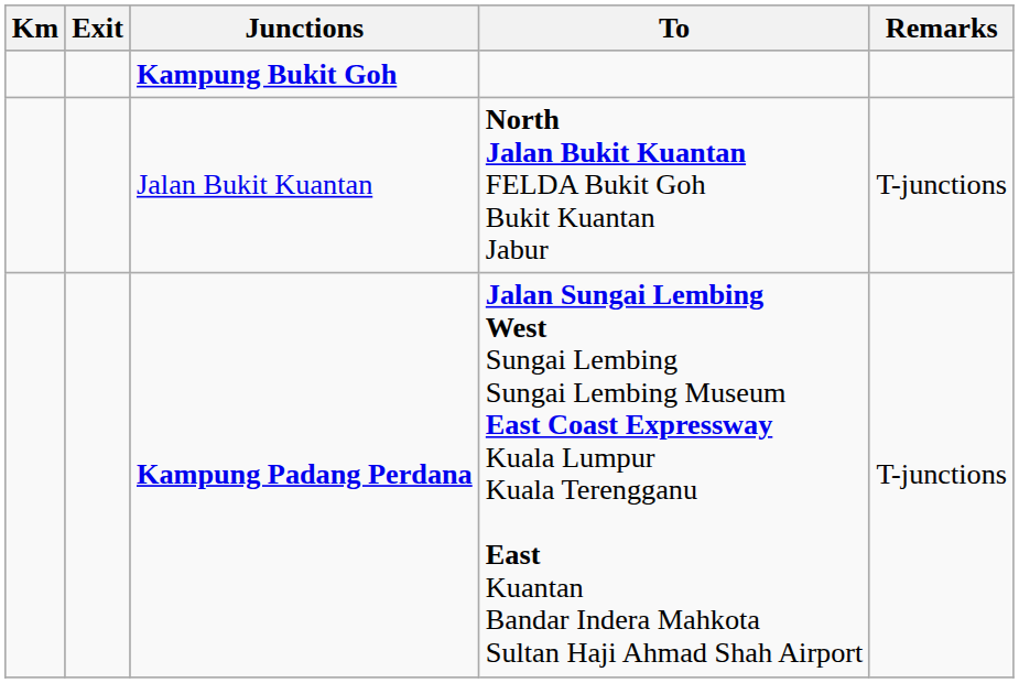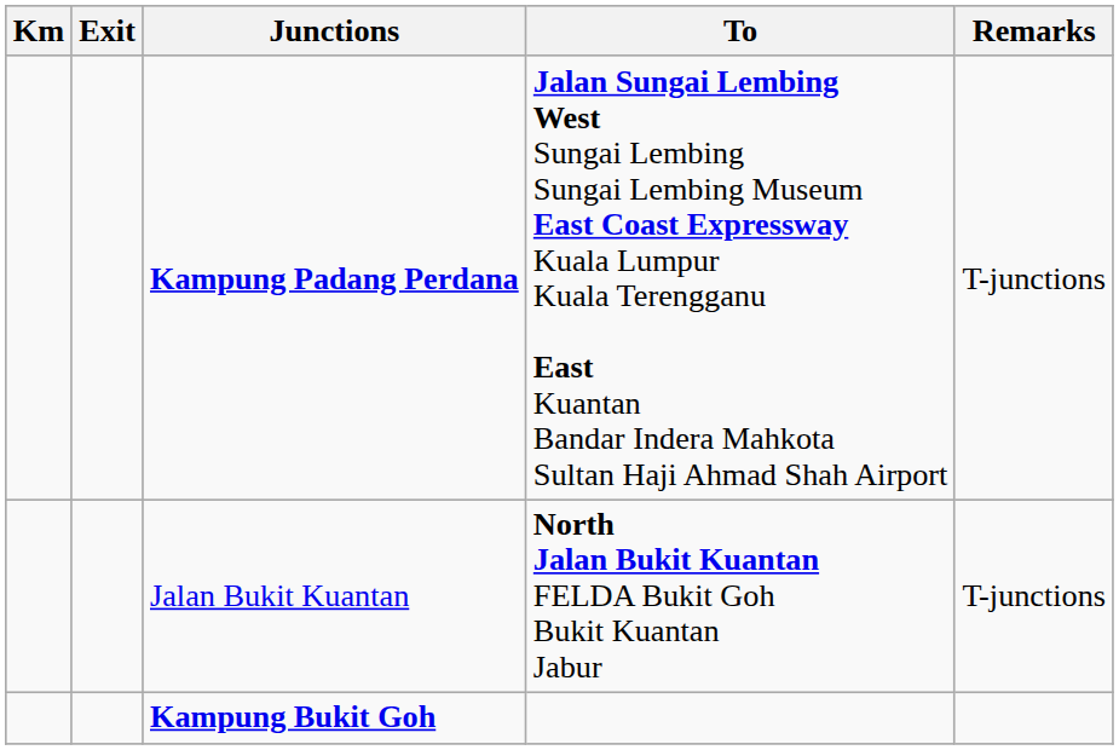 <table class="wikitable">
 <tr>
 <th>Km</th>
 <th>Exit</th>
 <th>Junctions</th>
 <th>To</th>
 <th>Remarks</th>
 </tr>
 <tr>
 <td></td>
 <td></td>
-<td><strong><a href='#'>Kampung Bukit Goh</a></strong></td>
-<td></td>
-<td></td>
+<td><strong><a href='#'>Kampung Padang Perdana</a></strong></td>
+<td> <strong><a href='#'>Jalan Sungai Lembing</a></strong><br><strong>West</strong><br>Sungai Lembing<br>Sungai Lembing Museum<br> <strong><a href='#'>East Coast Expressway</a></strong><br>Kuala Lumpur<br>Kuala Terengganu<br><br><strong>East</strong><br>Kuantan<br>Bandar Indera Mahkota<br>Sultan Haji Ahmad Shah Airport</td>
+<td>T-junctions</td>
 </tr>
 <tr>
 <td></td>
 <td></td>
 <td><a href='#'>Jalan Bukit Kuantan</a></td>
 <td><strong>North</strong><br> <strong><a href='#'>Jalan Bukit Kuantan</a></strong><br>FELDA Bukit Goh<br>Bukit Kuantan<br>Jabur</td>
 <td>T-junctions</td>
 </tr>
 <tr>
 <td></td>
 <td></td>
-<td><strong><a href='#'>Kampung Padang Perdana</a></strong></td>
-<td> <strong><a href='#'>Jalan Sungai Lembing</a></strong><br><strong>West</strong><br>Sungai Lembing<br>Sungai Lembing Museum<br> <strong><a href='#'>East Coast Expressway</a></strong><br>Kuala Lumpur<br>Kuala Terengganu<br><br><strong>East</strong><br>Kuantan<br>Bandar Indera Mahkota<br>Sultan Haji Ahmad Shah Airport</td>
-<td>T-junctions</td>
+<td><strong><a href='#'>Kampung Bukit Goh</a></strong></td>
+<td></td>
+<td></td>
 </tr>
 </table>
